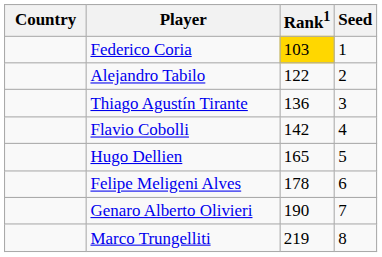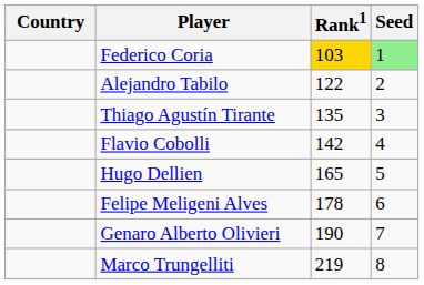 <table class="sortable wikitable">
 <tr>
 <th width="70">Country</th>
 <th width="175">Player</th>
 <th>Rank<sup>1</sup></th>
 <th>Seed</th>
 </tr>
 <tr>
 <td></td>
 <td><a href='#'>Federico Coria</a></td>
 <td style="background: gold;">103</td>
-<td>1</td>
+<td style="background: lightgreen;">1</td>
 </tr>
 <tr>
 <td></td>
 <td><a href='#'>Alejandro Tabilo</a></td>
 <td>122</td>
 <td>2</td>
 </tr>
 <tr>
 <td></td>
 <td><a href='#'>Thiago Agustín Tirante</a></td>
-<td>136</td>
+<td>135</td>
 <td>3</td>
 </tr>
 <tr>
 <td></td>
 <td><a href='#'>Flavio Cobolli</a></td>
 <td>142</td>
 <td>4</td>
 </tr>
 <tr>
 <td></td>
 <td><a href='#'>Hugo Dellien</a></td>
 <td>165</td>
 <td>5</td>
 </tr>
 <tr>
 <td></td>
 <td><a href='#'>Felipe Meligeni Alves</a></td>
 <td>178</td>
 <td>6</td>
 </tr>
 <tr>
 <td></td>
 <td><a href='#'>Genaro Alberto Olivieri</a></td>
 <td>190</td>
 <td>7</td>
 </tr>
 <tr>
 <td></td>
 <td><a href='#'>Marco Trungelliti</a></td>
 <td>219</td>
 <td>8</td>
 </tr>
 </table>
